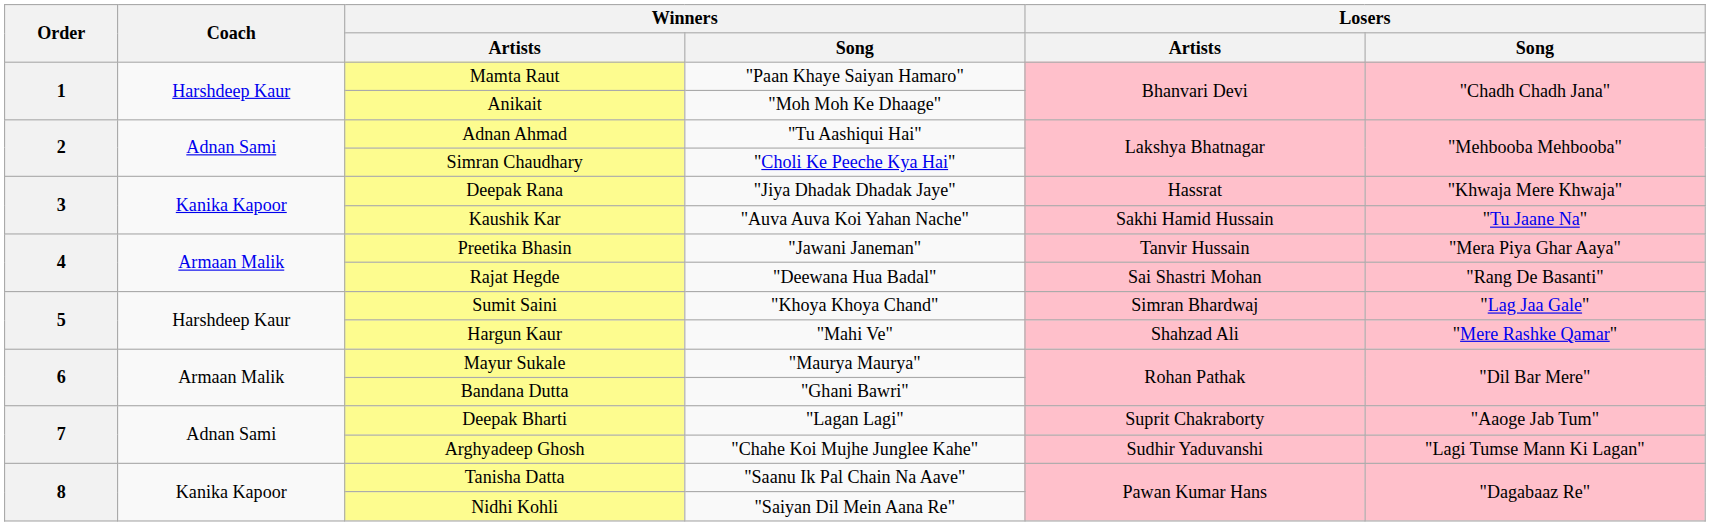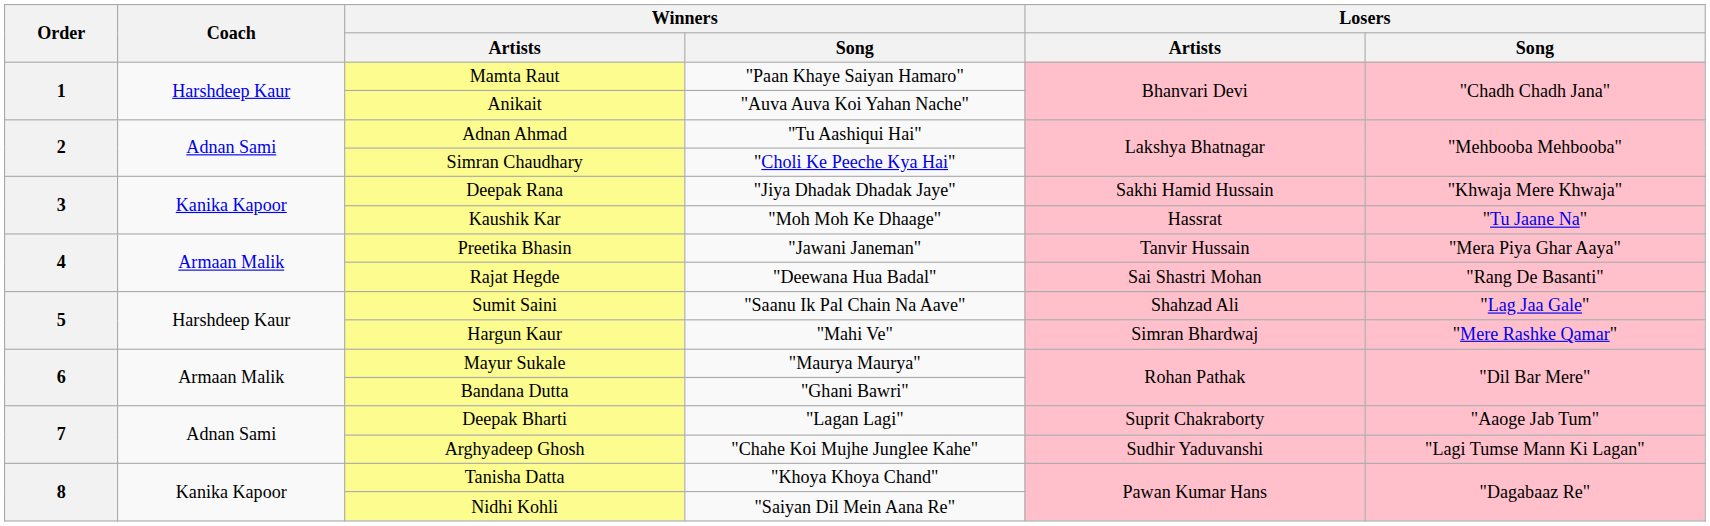 <table class="wikitable" style="text-align: center; width: auto;">
 <tr>
 <th rowspan="2" style="width:5%;">Order</th>
 <th rowspan="2" style="width:10%;">Coach</th>
 <th colspan="2" style="width:15%;">Winners</th>
 <th colspan="2" style="width:60%;">Losers</th>
 </tr>
 <tr>
 <th style="width:15%;">Artists</th>
 <th style="width:15%;">Song</th>
 <th style="width:15%;">Artists</th>
 <th style="width:15%;">Song</th>
 </tr>
 <tr>
 <th rowspan="2">1</th>
 <td rowspan="2"><a href='#'>Harshdeep Kaur</a></td>
 <td bgcolor="#fdfc8f">Mamta Raut</td>
 <td>"Paan Khaye Saiyan Hamaro"</td>
 <td rowspan="2" bgcolor="pink">Bhanvari Devi</td>
 <td rowspan="2" bgcolor="pink">"Chadh Chadh Jana"</td>
 </tr>
 <tr>
 <td bgcolor="#fdfc8f">Anikait</td>
-<td>"Moh Moh Ke Dhaage"</td>
+<td>"Auva Auva Koi Yahan Nache"</td>
 </tr>
 <tr>
 <th rowspan="2">2</th>
 <td rowspan="2"><a href='#'>Adnan Sami</a></td>
 <td bgcolor="#fdfc8f">Adnan Ahmad</td>
 <td>"Tu Aashiqui Hai"</td>
 <td rowspan="2" bgcolor="pink">Lakshya Bhatnagar</td>
 <td rowspan="2" bgcolor="pink">"Mehbooba Mehbooba"</td>
 </tr>
 <tr>
 <td bgcolor="#fdfc8f">Simran Chaudhary</td>
 <td>"<a href='#'>Choli Ke Peeche Kya Hai</a>"</td>
 </tr>
 <tr>
 <th rowspan="2">3</th>
 <td rowspan="2"><a href='#'>Kanika Kapoor</a></td>
 <td bgcolor="#fdfc8f">Deepak Rana</td>
 <td>"Jiya Dhadak Dhadak Jaye"</td>
-<td bgcolor="pink">Hassrat</td>
+<td bgcolor="pink">Sakhi Hamid Hussain</td>
 <td bgcolor="pink">"Khwaja Mere Khwaja"</td>
 </tr>
 <tr>
 <td bgcolor="#fdfc8f">Kaushik Kar</td>
-<td>"Auva Auva Koi Yahan Nache"</td>
-<td bgcolor="pink">Sakhi Hamid Hussain</td>
+<td>"Moh Moh Ke Dhaage"</td>
+<td bgcolor="pink">Hassrat</td>
 <td bgcolor="pink">"<a href='#'>Tu Jaane Na</a>"</td>
 </tr>
 <tr>
 <th rowspan="2">4</th>
 <td rowspan="2"><a href='#'>Armaan Malik</a></td>
 <td bgcolor="#fdfc8f">Preetika Bhasin</td>
 <td>"Jawani Janeman"</td>
 <td bgcolor="pink">Tanvir Hussain</td>
 <td bgcolor="pink">"Mera Piya Ghar Aaya"</td>
 </tr>
 <tr>
 <td bgcolor="#fdfc8f">Rajat Hegde</td>
 <td>"Deewana Hua Badal"</td>
 <td bgcolor="pink">Sai Shastri Mohan</td>
 <td bgcolor="pink">"Rang De Basanti"</td>
 </tr>
 <tr>
 <th rowspan="2">5</th>
 <td rowspan="2">Harshdeep Kaur</td>
 <td bgcolor="#fdfc8f">Sumit Saini</td>
-<td>"Khoya Khoya Chand"</td>
-<td bgcolor="pink">Simran Bhardwaj</td>
+<td>"Saanu Ik Pal Chain Na Aave"</td>
+<td bgcolor="pink">Shahzad Ali</td>
 <td bgcolor="pink">"<a href='#'>Lag Jaa Gale</a>"</td>
 </tr>
 <tr>
 <td bgcolor="#fdfc8f">Hargun Kaur</td>
 <td>"Mahi Ve"</td>
-<td bgcolor="pink">Shahzad Ali</td>
+<td bgcolor="pink">Simran Bhardwaj</td>
 <td bgcolor="pink">"<a href='#'>Mere Rashke Qamar</a>"</td>
 </tr>
 <tr>
 <th rowspan="2">6</th>
 <td rowspan="2">Armaan Malik</td>
 <td bgcolor="#fdfc8f">Mayur Sukale</td>
 <td>"Maurya Maurya"</td>
 <td rowspan="2" bgcolor="pink">Rohan Pathak</td>
 <td rowspan="2" bgcolor="pink">"Dil Bar Mere"</td>
 </tr>
 <tr>
 <td bgcolor="#fdfc8f">Bandana Dutta</td>
 <td>"Ghani Bawri"</td>
 </tr>
 <tr>
 <th rowspan="2">7</th>
 <td rowspan="2">Adnan Sami</td>
 <td bgcolor="#fdfc8f">Deepak Bharti</td>
 <td>"Lagan Lagi"</td>
 <td bgcolor="pink">Suprit Chakraborty</td>
 <td bgcolor="pink">"Aaoge Jab Tum"</td>
 </tr>
 <tr>
 <td bgcolor="#fdfc8f">Arghyadeep Ghosh</td>
 <td>"Chahe Koi Mujhe Junglee Kahe"</td>
 <td bgcolor="pink">Sudhir Yaduvanshi</td>
 <td bgcolor="pink">"Lagi Tumse Mann Ki Lagan"</td>
 </tr>
 <tr>
 <th rowspan="2">8</th>
 <td rowspan="2">Kanika Kapoor</td>
 <td bgcolor="#fdfc8f">Tanisha Datta</td>
-<td>"Saanu Ik Pal Chain Na Aave"</td>
+<td>"Khoya Khoya Chand"</td>
 <td rowspan="2" bgcolor="pink">Pawan Kumar Hans</td>
 <td rowspan="2" bgcolor="pink">"Dagabaaz Re"</td>
 </tr>
 <tr>
 <td bgcolor="#fdfc8f">Nidhi Kohli</td>
 <td>"Saiyan Dil Mein Aana Re"</td>
 </tr>
 </table>
